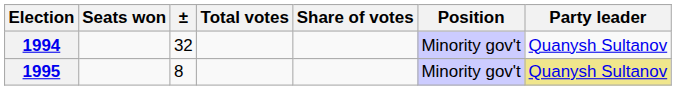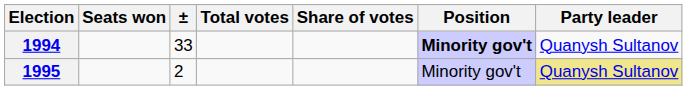 <table class="wikitable">
 <tr>
 <th>Election</th>
 <th>Seats won</th>
 <th>±</th>
 <th>Total votes</th>
 <th>Share of votes</th>
 <th>Position</th>
 <th>Party leader</th>
 </tr>
 <tr>
 <th><a href='#'>1994</a></th>
 <td></td>
-<td>32</td>
+<td>33</td>
 <td></td>
 <td></td>
-<td style="background-color:#CCCCFF">Minority gov't</td>
+<td style="background-color:#CCCCFF"><strong>Minority gov't</strong></td>
 <td><a href='#'>Quanysh Sultanov</a></td>
 </tr>
 <tr>
 <th><a href='#'>1995</a></th>
 <td></td>
-<td>8</td>
+<td>2</td>
 <td></td>
 <td></td>
 <td style="background-color:#CCCCFF">Minority gov't</td>
 <td style="background: khaki;"><a href='#'>Quanysh Sultanov</a></td>
 </tr>
 </table>
